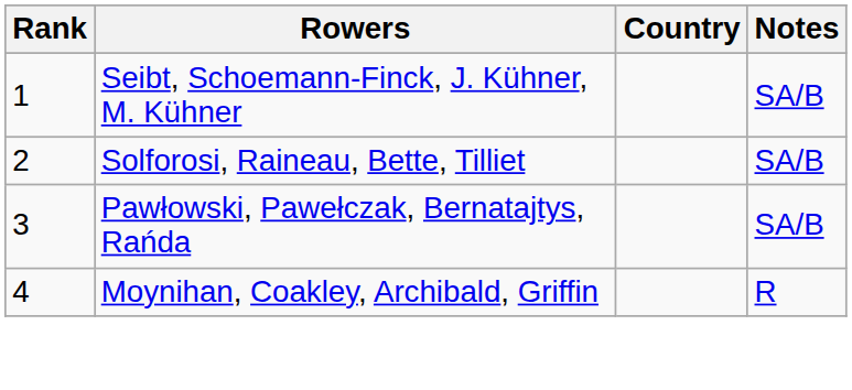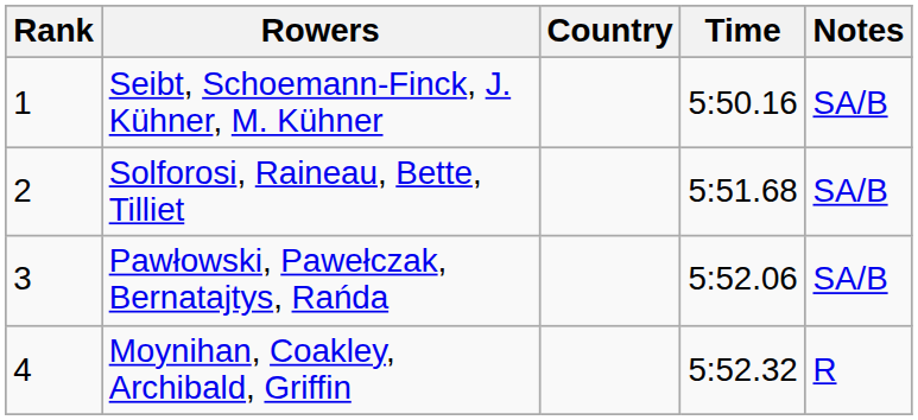 <table class="wikitable sortable" width=50%>
 <tr>
 <th>Rank</th>
 <th>Rowers</th>
 <th>Country</th>
+<th>Time</th>
 <th>Notes</th>
 </tr>
 <tr>
 <td>1</td>
 <td><a href='#'>Seibt</a>, <a href='#'>Schoemann-Finck</a>, <a href='#'>J. Kühner</a>, <a href='#'>M. Kühner</a></td>
 <td></td>
+<td>5:50.16</td>
 <td><a href='#'>SA/B</a></td>
 </tr>
 <tr>
 <td>2</td>
 <td><a href='#'>Solforosi</a>, <a href='#'>Raineau</a>, <a href='#'>Bette</a>, <a href='#'>Tilliet</a></td>
 <td></td>
+<td>5:51.68</td>
 <td><a href='#'>SA/B</a></td>
 </tr>
 <tr>
 <td>3</td>
 <td><a href='#'>Pawłowski</a>, <a href='#'>Pawełczak</a>, <a href='#'>Bernatajtys</a>, <a href='#'>Rańda</a></td>
 <td></td>
+<td>5:52.06</td>
 <td><a href='#'>SA/B</a></td>
 </tr>
 <tr>
 <td>4</td>
 <td><a href='#'>Moynihan</a>, <a href='#'>Coakley</a>, <a href='#'>Archibald</a>, <a href='#'>Griffin</a></td>
 <td></td>
+<td>5:52.32</td>
 <td><a href='#'>R</a></td>
 </tr>
 </table>
